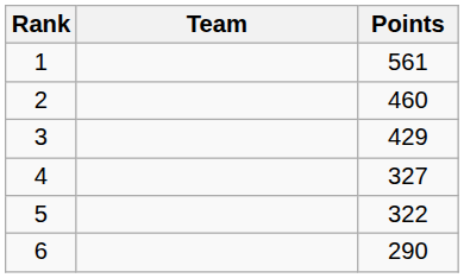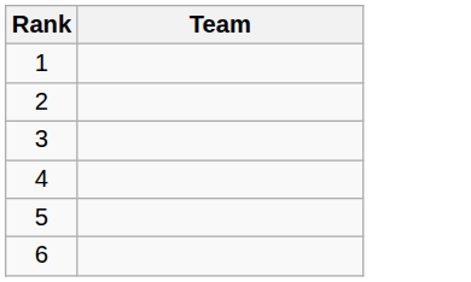 <table class="wikitable" style="text-align:center;">
 <tr>
 <th width=40>Rank</th>
 <th width=180>Team</th>
-<th width=60>Points</th>
 </tr>
 <tr>
 <td>1</td>
 <td align=left></td>
-<td>561</td>
 </tr>
 <tr>
 <td>2</td>
 <td align=left></td>
-<td>460</td>
 </tr>
 <tr>
 <td>3</td>
 <td align=left></td>
-<td>429</td>
 </tr>
 <tr>
 <td>4</td>
 <td align=left></td>
-<td>327</td>
 </tr>
 <tr>
 <td>5</td>
 <td align=left></td>
-<td>322</td>
 </tr>
 <tr>
 <td>6</td>
 <td align=left></td>
-<td>290</td>
 </tr>
 </table>
